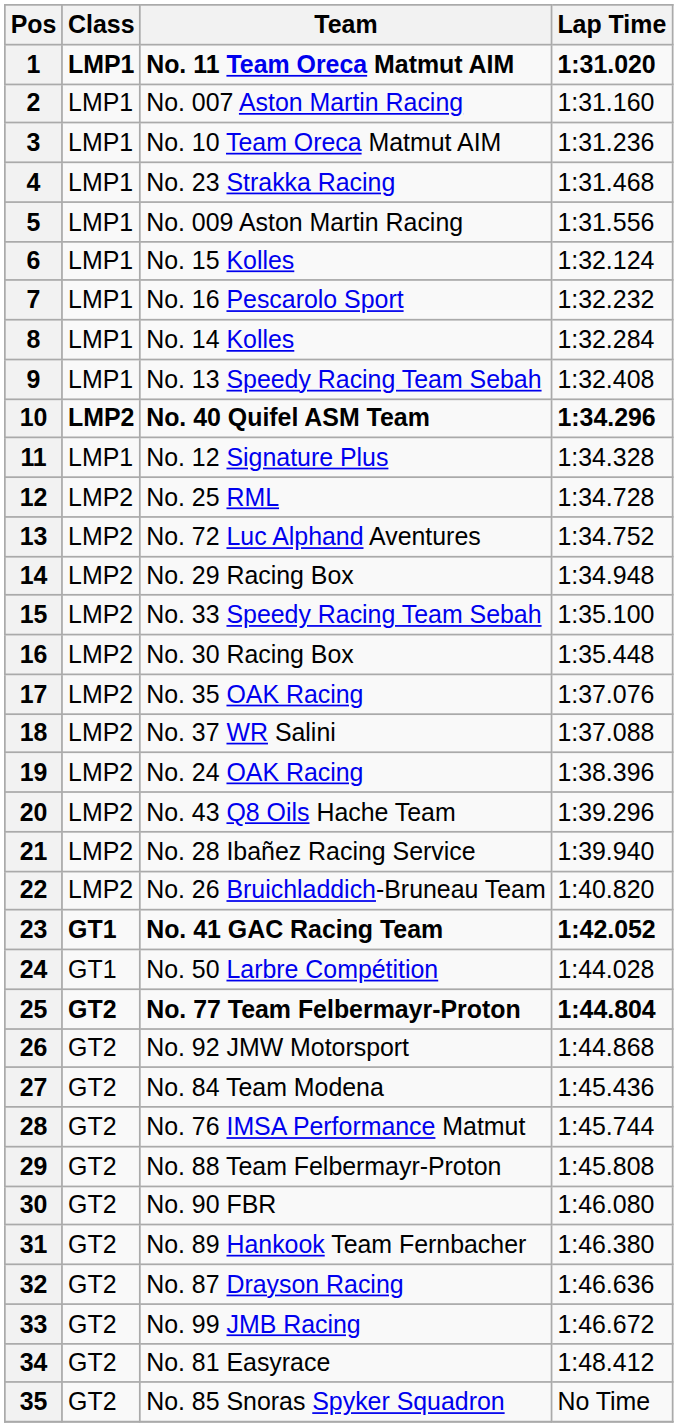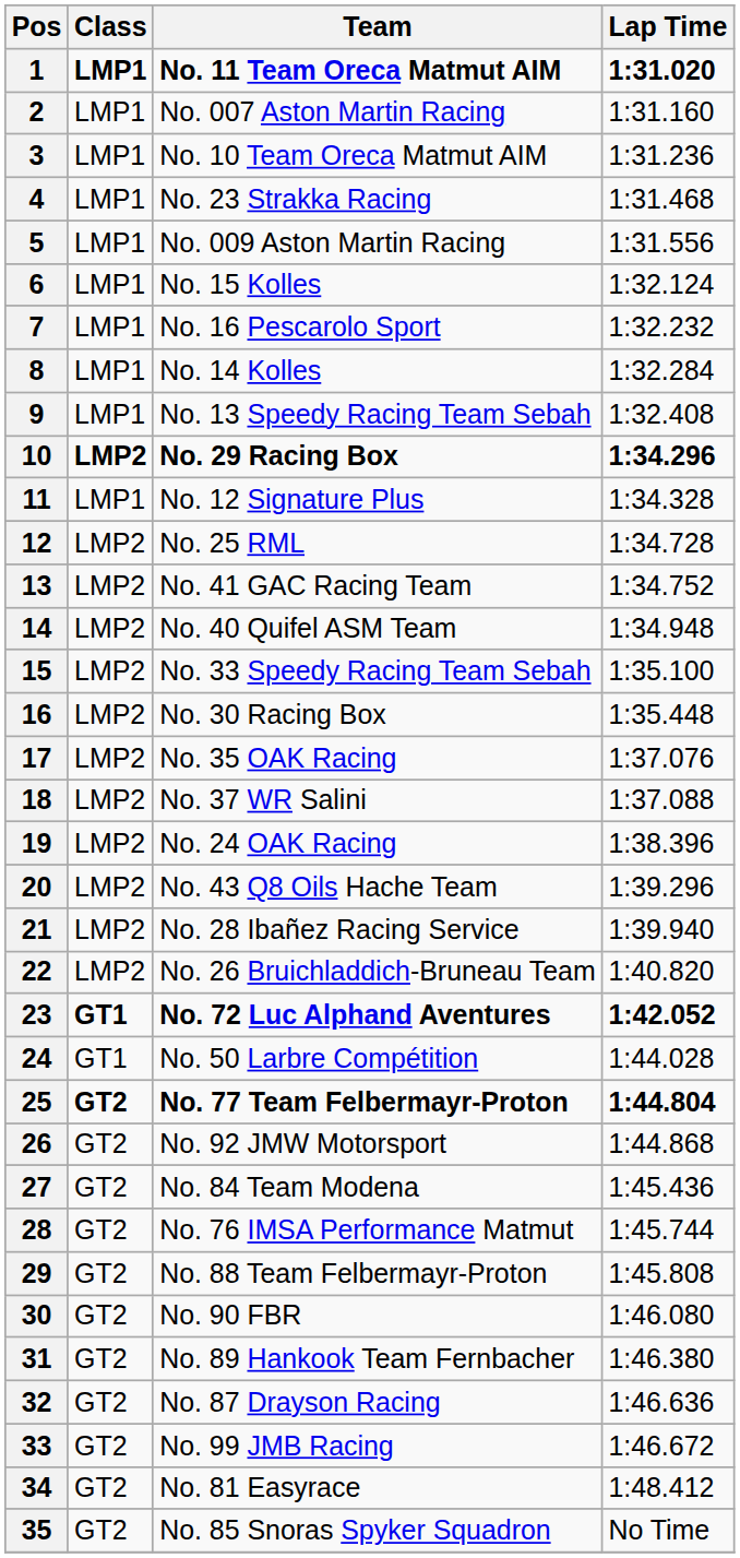 <table class="wikitable" style="font-size: 90%;">
 <tr>
 <th>Pos</th>
 <th>Class</th>
 <th>Team</th>
 <th>Lap Time</th>
 </tr>
 <tr style="font-weight:bold">
 <th>1</th>
 <td>LMP1</td>
 <td>No. 11 <a href='#'>Team Oreca</a> Matmut AIM</td>
 <td>1:31.020</td>
 </tr>
 <tr>
 <th>2</th>
 <td>LMP1</td>
 <td>No. 007 <a href='#'>Aston Martin Racing</a></td>
 <td>1:31.160</td>
 </tr>
 <tr>
 <th>3</th>
 <td>LMP1</td>
 <td>No. 10 <a href='#'>Team Oreca</a> Matmut AIM</td>
 <td>1:31.236</td>
 </tr>
 <tr>
 <th>4</th>
 <td>LMP1</td>
 <td>No. 23 <a href='#'>Strakka Racing</a></td>
 <td>1:31.468</td>
 </tr>
 <tr>
 <th>5</th>
 <td>LMP1</td>
 <td>No. 009 Aston Martin Racing</td>
 <td>1:31.556</td>
 </tr>
 <tr>
 <th>6</th>
 <td>LMP1</td>
 <td>No. 15 <a href='#'>Kolles</a></td>
 <td>1:32.124</td>
 </tr>
 <tr>
 <th>7</th>
 <td>LMP1</td>
 <td>No. 16 <a href='#'>Pescarolo Sport</a></td>
 <td>1:32.232</td>
 </tr>
 <tr>
 <th>8</th>
 <td>LMP1</td>
 <td>No. 14 <a href='#'>Kolles</a></td>
 <td>1:32.284</td>
 </tr>
 <tr>
 <th>9</th>
 <td>LMP1</td>
 <td>No. 13 <a href='#'>Speedy Racing Team Sebah</a></td>
 <td>1:32.408</td>
 </tr>
 <tr style="font-weight:bold">
 <th>10</th>
 <td>LMP2</td>
-<td>No. 40 Quifel ASM Team</td>
+<td>No. 29 Racing Box</td>
 <td>1:34.296</td>
 </tr>
 <tr>
 <th>11</th>
 <td>LMP1</td>
 <td>No. 12 <a href='#'>Signature Plus</a></td>
 <td>1:34.328</td>
 </tr>
 <tr>
 <th>12</th>
 <td>LMP2</td>
 <td>No. 25 <a href='#'>RML</a></td>
 <td>1:34.728</td>
 </tr>
 <tr>
 <th>13</th>
 <td>LMP2</td>
-<td>No. 72 <a href='#'>Luc Alphand</a> Aventures</td>
+<td>No. 41 GAC Racing Team</td>
 <td>1:34.752</td>
 </tr>
 <tr>
 <th>14</th>
 <td>LMP2</td>
-<td>No. 29 Racing Box</td>
+<td>No. 40 Quifel ASM Team</td>
 <td>1:34.948</td>
 </tr>
 <tr>
 <th>15</th>
 <td>LMP2</td>
 <td>No. 33 <a href='#'>Speedy Racing Team Sebah</a></td>
 <td>1:35.100</td>
 </tr>
 <tr>
 <th>16</th>
 <td>LMP2</td>
 <td>No. 30 Racing Box</td>
 <td>1:35.448</td>
 </tr>
 <tr>
 <th>17</th>
 <td>LMP2</td>
 <td>No. 35 <a href='#'>OAK Racing</a></td>
 <td>1:37.076</td>
 </tr>
 <tr>
 <th>18</th>
 <td>LMP2</td>
 <td>No. 37 <a href='#'>WR</a> Salini</td>
 <td>1:37.088</td>
 </tr>
 <tr>
 <th>19</th>
 <td>LMP2</td>
 <td>No. 24 <a href='#'>OAK Racing</a></td>
 <td>1:38.396</td>
 </tr>
 <tr>
 <th>20</th>
 <td>LMP2</td>
 <td>No. 43 <a href='#'>Q8 Oils</a> Hache Team</td>
 <td>1:39.296</td>
 </tr>
 <tr>
 <th>21</th>
 <td>LMP2</td>
 <td>No. 28 Ibañez Racing Service</td>
 <td>1:39.940</td>
 </tr>
 <tr>
 <th>22</th>
 <td>LMP2</td>
 <td>No. 26 <a href='#'>Bruichladdich</a>-Bruneau Team</td>
 <td>1:40.820</td>
 </tr>
 <tr style="font-weight:bold">
 <th>23</th>
 <td>GT1</td>
-<td>No. 41 GAC Racing Team</td>
+<td>No. 72 <a href='#'>Luc Alphand</a> Aventures</td>
 <td>1:42.052</td>
 </tr>
 <tr>
 <th>24</th>
 <td>GT1</td>
 <td>No. 50 <a href='#'>Larbre Compétition</a></td>
 <td>1:44.028</td>
 </tr>
 <tr style="font-weight:bold">
 <th>25</th>
 <td>GT2</td>
 <td>No. 77 Team Felbermayr-Proton</td>
 <td>1:44.804</td>
 </tr>
 <tr>
 <th>26</th>
 <td>GT2</td>
 <td>No. 92 JMW Motorsport</td>
 <td>1:44.868</td>
 </tr>
 <tr>
 <th>27</th>
 <td>GT2</td>
 <td>No. 84 Team Modena</td>
 <td>1:45.436</td>
 </tr>
 <tr>
 <th>28</th>
 <td>GT2</td>
 <td>No. 76 <a href='#'>IMSA Performance</a> Matmut</td>
 <td>1:45.744</td>
 </tr>
 <tr>
 <th>29</th>
 <td>GT2</td>
 <td>No. 88 Team Felbermayr-Proton</td>
 <td>1:45.808</td>
 </tr>
 <tr>
 <th>30</th>
 <td>GT2</td>
 <td>No. 90 FBR</td>
 <td>1:46.080</td>
 </tr>
 <tr>
 <th>31</th>
 <td>GT2</td>
 <td>No. 89 <a href='#'>Hankook</a> Team Fernbacher</td>
 <td>1:46.380</td>
 </tr>
 <tr>
 <th>32</th>
 <td>GT2</td>
 <td>No. 87 <a href='#'>Drayson Racing</a></td>
 <td>1:46.636</td>
 </tr>
 <tr>
 <th>33</th>
 <td>GT2</td>
 <td>No. 99 <a href='#'>JMB Racing</a></td>
 <td>1:46.672</td>
 </tr>
 <tr>
 <th>34</th>
 <td>GT2</td>
 <td>No. 81 Easyrace</td>
 <td>1:48.412</td>
 </tr>
 <tr>
 <th>35</th>
 <td>GT2</td>
 <td>No. 85 Snoras <a href='#'>Spyker Squadron</a></td>
 <td>No Time</td>
 </tr>
 <tr>
 </tr>
 </table>
